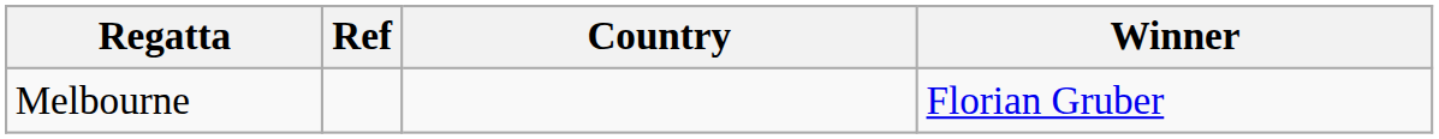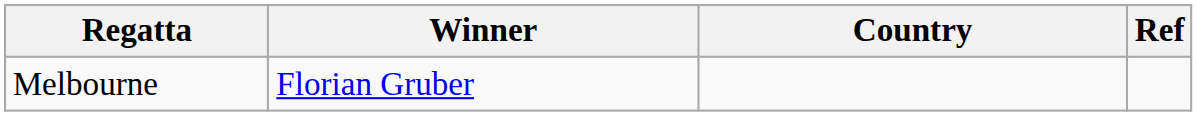 <table class="wikitable">
 <tr>
 <th width=120>Regatta</th>
+<th style="width:200px;">Winner</th>
+<th style="width:200px;">Country</th>
 <th>Ref</th>
-<th style="width:200px;">Country</th>
-<th style="width:200px;">Winner</th>
 </tr>
 <tr>
 <td>Melbourne</td>
+<td><a href='#'>Florian Gruber</a></td>
 <td></td>
 <td></td>
-<td><a href='#'>Florian Gruber</a></td>
 </tr>
 </table>
